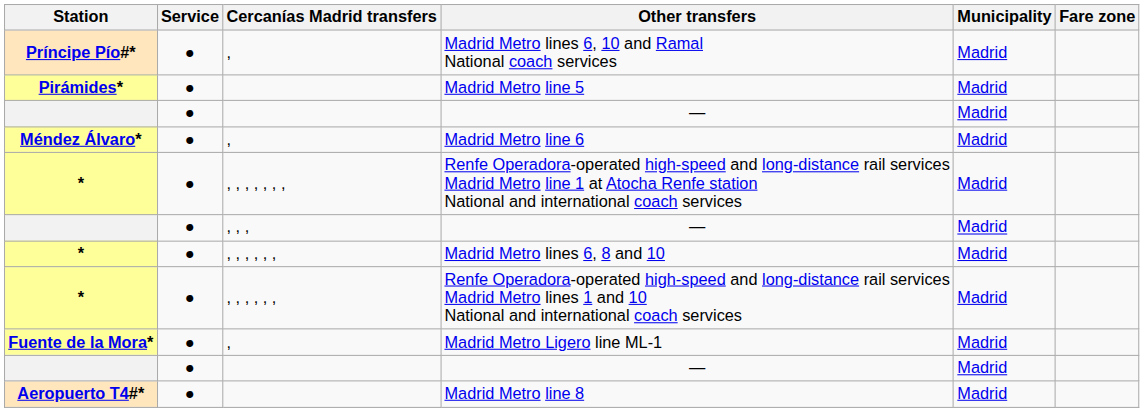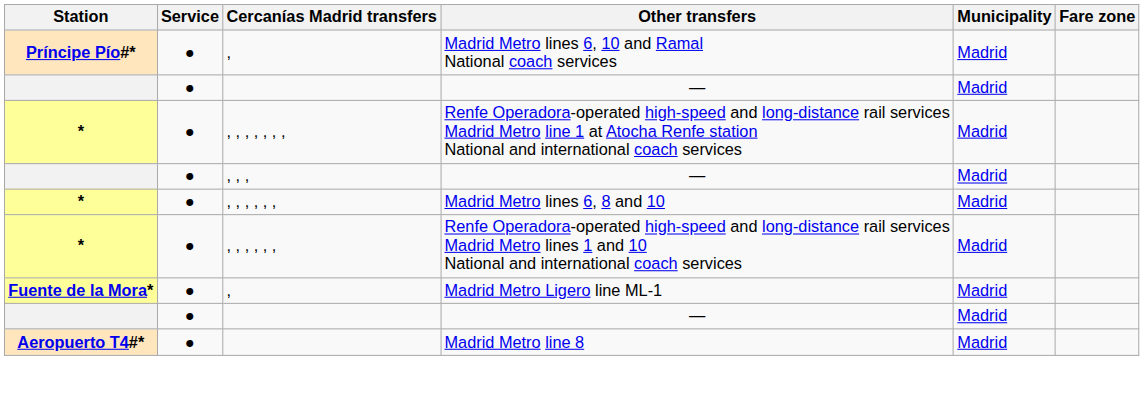 <table class="wikitable sortable plainrowheaders">
 <tr>
 <th scope=col>Station</th>
 <th scope=col>Service</th>
 <th scope=col>Cercanías Madrid transfers</th>
 <th scope=col>Other transfers</th>
 <th scope=col>Municipality</th>
 <th scope=col>Fare zone</th>
 </tr>
 <tr>
 <th scope=row style="background-color:#FFE6BD"><a href='#'>Príncipe Pío</a>#*</th>
 <td align=center>●</td>
 <td>, </td>
 <td><a href='#'>Madrid Metro</a> lines <a href='#'>6</a>, <a href='#'>10</a> and <a href='#'>Ramal</a><br> National <a href='#'>coach</a> services</td>
 <td><a href='#'>Madrid</a></td>
 <td align=center></td>
 </tr>
 <tr>
-<th scope=row style="background-color:#FFFF99"><a href='#'>Pirámides</a>*</th>
-<td align=center>●</td>
-<td></td>
-<td><a href='#'>Madrid Metro</a> <a href='#'>line 5</a></td>
-<td><a href='#'>Madrid</a></td>
-<td align=center></td>
-</tr>
-<tr>
 <th scope=row></th>
 <td align=center>●</td>
 <td></td>
 <td align=center>—</td>
-<td><a href='#'>Madrid</a></td>
-<td align=center></td>
-</tr>
-<tr>
-<th scope=row style="background-color:#FFFF99"><a href='#'>Méndez Álvaro</a>*</th>
-<td align=center>●</td>
-<td>, </td>
-<td><a href='#'>Madrid Metro</a> <a href='#'>line 6</a></td>
 <td><a href='#'>Madrid</a></td>
 <td align=center></td>
 </tr>
 <tr>
 <th scope=row style="background: #FFFF99;">*</th>
 <td align=center>●</td>
 <td>, , , , , , , </td>
 <td><a href='#'>Renfe Operadora</a>-operated <a href='#'>high-speed</a> and <a href='#'>long-distance</a> rail services<br><a href='#'>Madrid Metro</a> <a href='#'>line 1</a> at <a href='#'>Atocha Renfe station</a><br> National and international <a href='#'>coach</a> services</td>
 <td><a href='#'>Madrid</a></td>
 <td align=center></td>
 </tr>
 <tr>
 <th scope=row></th>
 <td align=center>●</td>
 <td>, , , </td>
 <td align=center>—</td>
 <td><a href='#'>Madrid</a></td>
 <td align=center></td>
 </tr>
 <tr>
 <th scope=row style="background: #FFFF99;">*</th>
 <td align=center>●</td>
 <td>, , , , , , </td>
 <td><a href='#'>Madrid Metro</a> lines <a href='#'>6</a>, <a href='#'>8</a> and <a href='#'>10</a></td>
 <td><a href='#'>Madrid</a></td>
 <td align=center></td>
 </tr>
 <tr>
 <th scope=row style="background: #FFFF99;">*</th>
 <td align=center>●</td>
 <td>, , , , , , </td>
 <td><a href='#'>Renfe Operadora</a>-operated <a href='#'>high-speed</a> and <a href='#'>long-distance</a> rail services<br><a href='#'>Madrid Metro</a> lines <a href='#'>1</a> and <a href='#'>10</a><br> National and international <a href='#'>coach</a> services</td>
 <td><a href='#'>Madrid</a></td>
 <td align=center></td>
 </tr>
 <tr>
 <th scope=row style="background-color:#FFFF99"><a href='#'>Fuente de la Mora</a>*</th>
 <td align=center>●</td>
 <td>, </td>
 <td><a href='#'>Madrid Metro Ligero</a> line ML-1</td>
 <td><a href='#'>Madrid</a></td>
 <td align=center></td>
 </tr>
 <tr>
 <th scope=row></th>
 <td align=center>●</td>
 <td></td>
 <td align=center>—</td>
 <td><a href='#'>Madrid</a></td>
 <td align=center></td>
 </tr>
 <tr>
 <th scope=row style="background-color:#FFE6BD"><a href='#'>Aeropuerto T4</a>#*</th>
 <td align=center>●</td>
 <td></td>
 <td><a href='#'>Madrid Metro</a> <a href='#'>line 8</a></td>
 <td><a href='#'>Madrid</a></td>
 <td align=center></td>
 </tr>
 </table>
